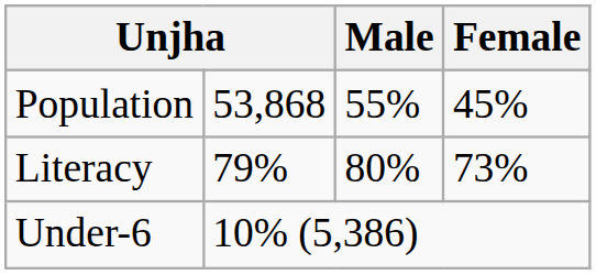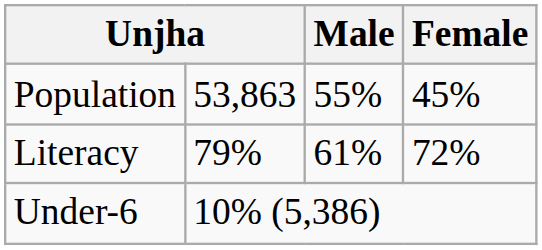 <table class="wikitable">
 <tr>
 <th colspan="2">Unjha </th>
 <th>Male</th>
 <th>Female</th>
 </tr>
 <tr>
 <td>Population</td>
-<td>53,868</td>
+<td>53,863</td>
 <td>55%</td>
 <td>45%</td>
 </tr>
 <tr>
 <td>Literacy</td>
 <td>79%</td>
-<td>80%</td>
-<td>73%</td>
+<td>61%</td>
+<td>72%</td>
 </tr>
 <tr>
 <td>Under-6</td>
 <td colspan="3">10% (5,386)</td>
 </tr>
 </table>
